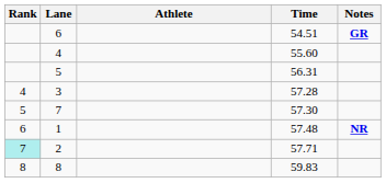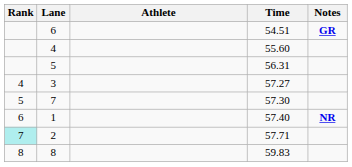 <table class="wikitable sortable" style="text-align:center">
 <tr>
 <th width=40>Rank</th>
 <th width=40>Lane</th>
 <th width=250>Athlete</th>
 <th width=80>Time</th>
 <th width=50>Notes</th>
 </tr>
 <tr>
 <td></td>
 <td>6</td>
 <td align=left></td>
 <td>54.51</td>
 <td><strong><a href='#'>GR</a></strong></td>
 </tr>
 <tr>
 <td></td>
 <td>4</td>
 <td align=left></td>
 <td>55.60</td>
 <td></td>
 </tr>
 <tr>
 <td></td>
 <td>5</td>
 <td align=left></td>
 <td>56.31</td>
 <td></td>
 </tr>
 <tr>
 <td>4</td>
 <td>3</td>
 <td align=left></td>
-<td>57.28</td>
+<td>57.27</td>
 <td></td>
 </tr>
 <tr>
 <td>5</td>
 <td>7</td>
 <td align=left></td>
 <td>57.30</td>
 <td></td>
 </tr>
 <tr>
 <td>6</td>
 <td>1</td>
 <td align=left></td>
-<td>57.48</td>
+<td>57.40</td>
 <td><strong><a href='#'>NR</a></strong></td>
 </tr>
 <tr>
 <td style="background: paleturquoise;">7</td>
 <td>2</td>
 <td align=left></td>
 <td>57.71</td>
 <td></td>
 </tr>
 <tr>
 <td>8</td>
 <td>8</td>
 <td align=left></td>
 <td>59.83</td>
 <td></td>
 </tr>
 </table>
